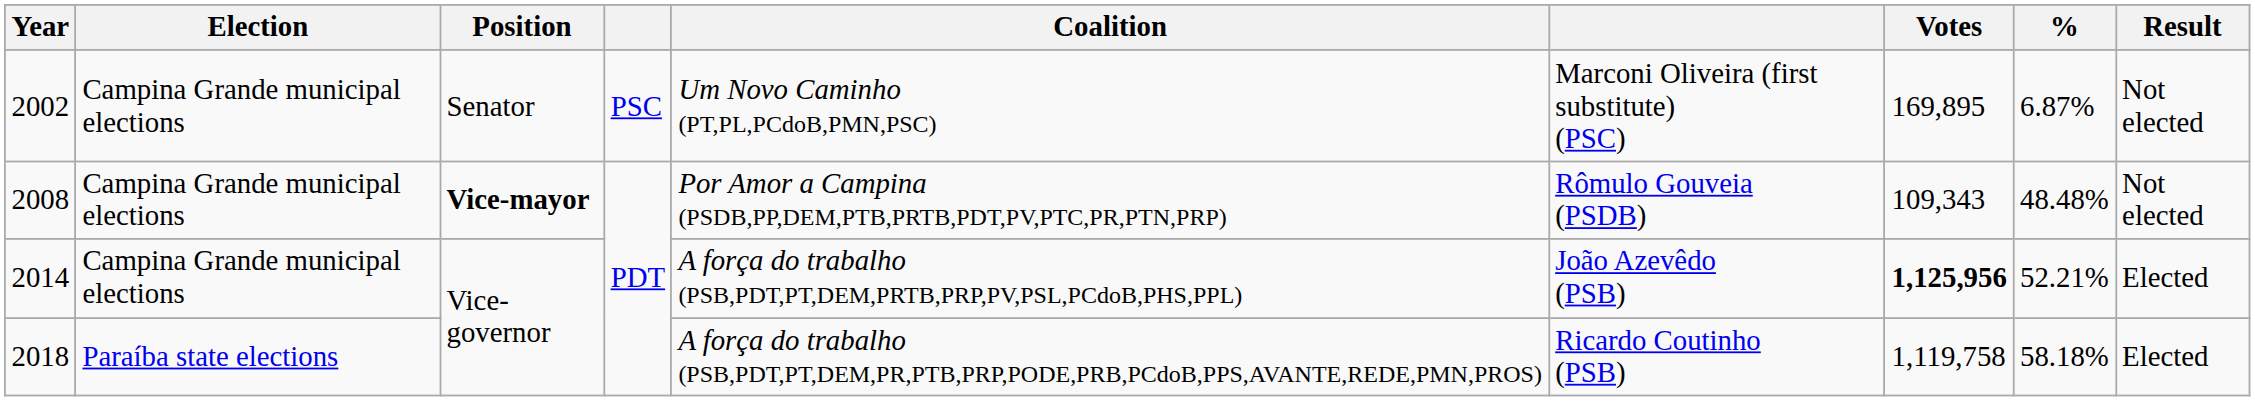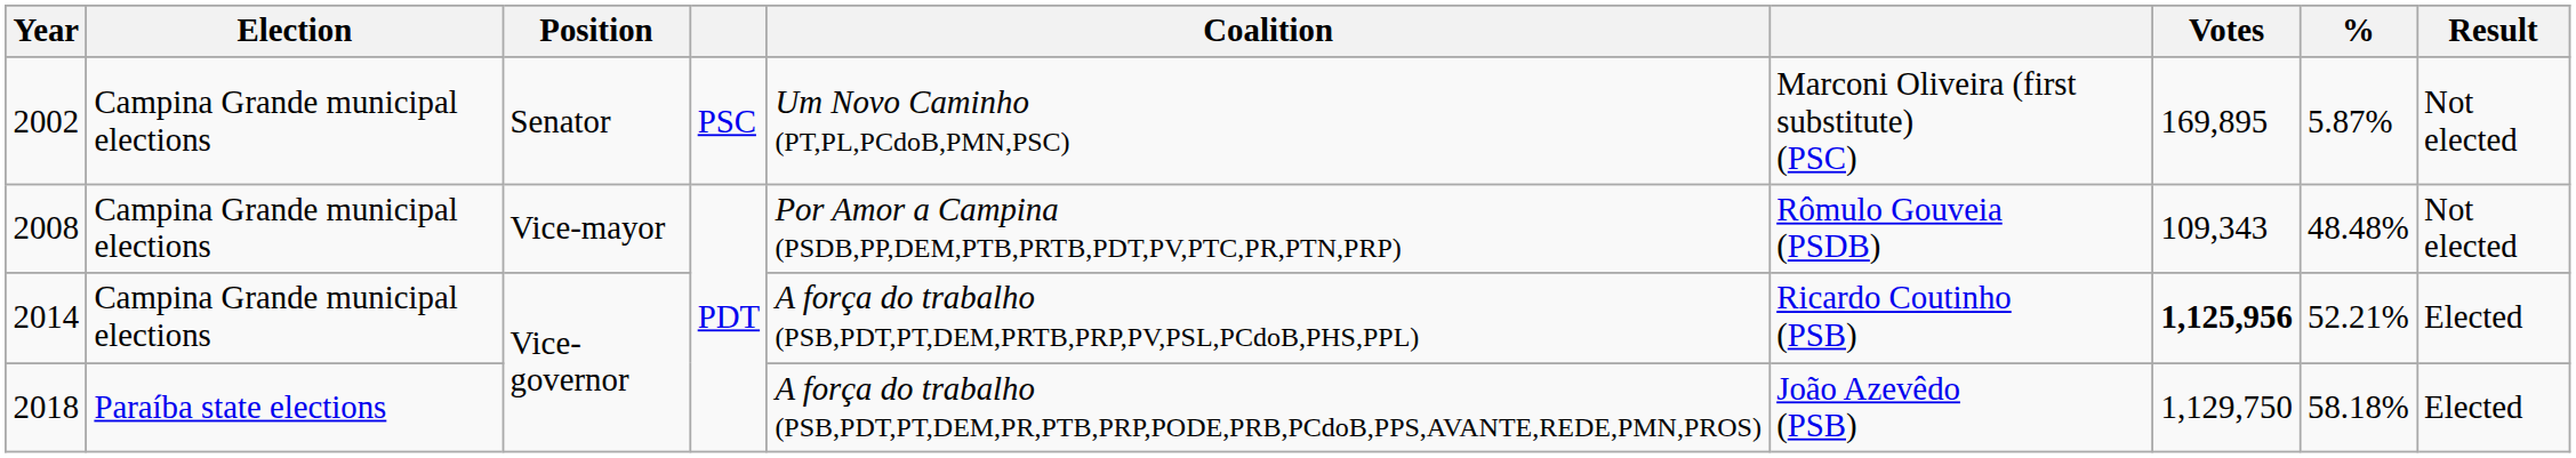 <table class="wikitable">
 <tr>
 <th>Year</th>
 <th>Election</th>
 <th>Position</th>
 <th></th>
 <th>Coalition</th>
 <th></th>
 <th>Votes</th>
 <th>%</th>
 <th>Result</th>
 </tr>
 <tr>
 <td>2002</td>
 <td>Campina Grande municipal elections</td>
 <td>Senator</td>
 <td><a href='#'>PSC</a></td>
 <td><em>Um Novo Caminho</em><br><small>(PT,PL,PCdoB,PMN,PSC)</small></td>
 <td>Marconi Oliveira (first substitute)<br>(<a href='#'>PSC</a>)</td>
 <td>169,895</td>
-<td>6.87%</td>
+<td>5.87%</td>
 <td>Not elected</td>
 </tr>
 <tr>
 <td>2008</td>
 <td>Campina Grande municipal elections</td>
-<td><strong>Vice-mayor</strong></td>
+<td>Vice-mayor</td>
 <td rowspan="3"><a href='#'>PDT</a></td>
 <td><em>Por Amor a Campina</em><br><small>(PSDB,PP,DEM,PTB,PRTB,PDT,PV,PTC,PR,PTN,PRP)</small></td>
 <td><a href='#'>Rômulo Gouveia</a><br>(<a href='#'>PSDB</a>)</td>
 <td>109,343</td>
 <td>48.48%</td>
 <td>Not elected</td>
 </tr>
 <tr>
 <td>2014</td>
 <td>Campina Grande municipal elections</td>
 <td rowspan="2">Vice-governor</td>
 <td><em>A força do trabalho</em><br><small>(PSB,PDT,PT,DEM,PRTB,PRP,PV,PSL,PCdoB,PHS,PPL)</small></td>
-<td><a href='#'>João Azevêdo</a><br>(<a href='#'>PSB</a>)</td>
+<td><a href='#'>Ricardo Coutinho</a><br>(<a href='#'>PSB</a>)</td>
 <td><strong>1,125,956</strong></td>
 <td>52.21%</td>
 <td>Elected</td>
 </tr>
 <tr>
 <td>2018</td>
 <td><a href='#'>Paraíba state elections</a></td>
 <td><em>A força do trabalho</em><br><small>(PSB,PDT,PT,DEM,PR,PTB,PRP,PODE,PRB,PCdoB,PPS,AVANTE,REDE,PMN,PROS)</small></td>
-<td><a href='#'>Ricardo Coutinho</a><br>(<a href='#'>PSB</a>)</td>
-<td>1,119,758</td>
+<td><a href='#'>João Azevêdo</a><br>(<a href='#'>PSB</a>)</td>
+<td>1,129,750</td>
 <td>58.18%</td>
 <td>Elected</td>
 </tr>
 </table>
